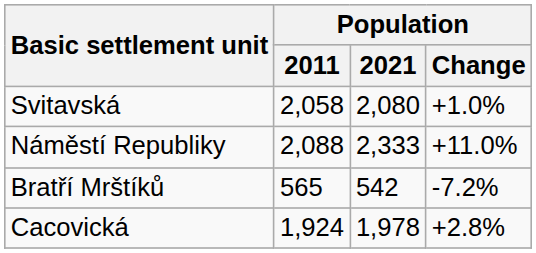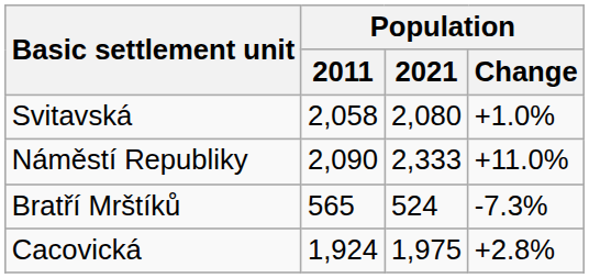 <table class="wikitable sortable">
 <tr>
 <th rowspan=2>Basic settlement unit</th>
 <th colspan=3>Population</th>
 </tr>
 <tr>
 <th>2011</th>
 <th>2021</th>
 <th>Change</th>
 </tr>
 <tr>
 <td>Svitavská</td>
 <td>2,058</td>
 <td>2,080</td>
 <td>+1.0%</td>
 </tr>
 <tr>
 <td>Náměstí Republiky</td>
-<td>2,088</td>
+<td>2,090</td>
 <td>2,333</td>
 <td>+11.0%</td>
 </tr>
 <tr>
 <td>Bratří Mrštíků</td>
 <td>565</td>
-<td>542</td>
-<td>-7.2%</td>
+<td>524</td>
+<td>-7.3%</td>
 </tr>
 <tr>
 <td>Cacovická</td>
 <td>1,924</td>
-<td>1,978</td>
+<td>1,975</td>
 <td>+2.8%</td>
 </tr>
 </table>
